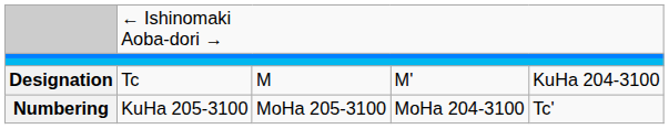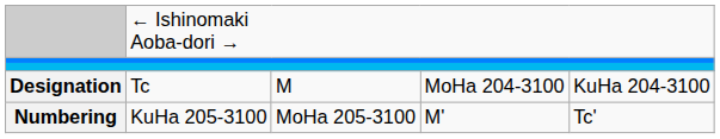 <table class="wikitable">
 <tr>
 <td style="background-color:#ccc;"> </td>
 <td colspan="4"><div>← Ishinomaki</div><div>Aoba-dori →</div></td>
 </tr>
 <tr style="line-height: 4px; background-color: #0080FF;">
 <td colspan="5" style="padding:0; border:0;"> </td>
 </tr>
 <tr style="line-height: 6px; background-color: #00B7EF;">
 <td colspan="5" style="padding:0; border:0;"> </td>
 </tr>
 <tr>
 <th>Designation</th>
 <td>Tc</td>
 <td>M</td>
-<td>M'</td>
+<td>MoHa 204-3100</td>
 <td>KuHa 204-3100</td>
 </tr>
 <tr>
 <th>Numbering</th>
 <td>KuHa 205-3100</td>
 <td>MoHa 205-3100</td>
-<td>MoHa 204-3100</td>
+<td>M'</td>
 <td>Tc'</td>
 </tr>
 </table>
